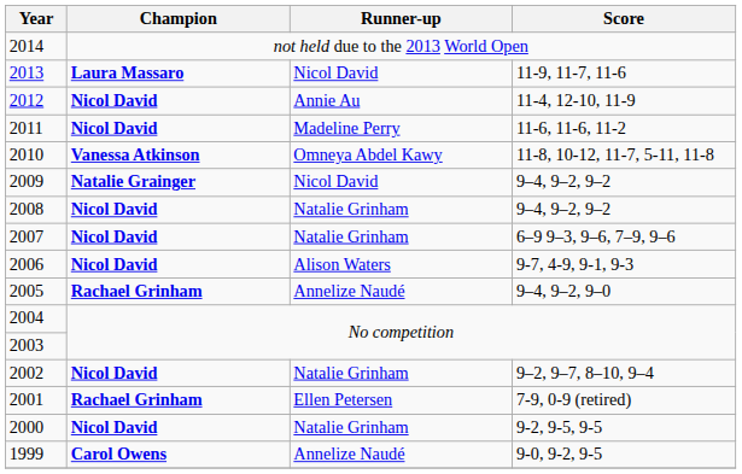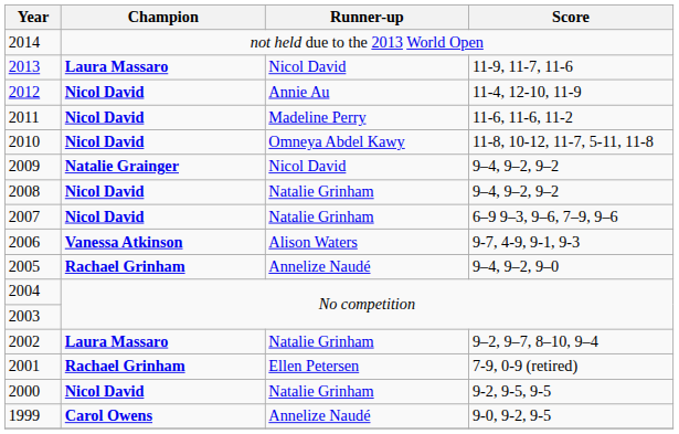 <table class=wikitable>
 <tr>
 <th width="50">Year</th>
 <th width="200">Champion</th>
 <th width="200">Runner-up</th>
 <th width="200">Score</th>
 </tr>
 <tr>
 <td>2014</td>
 <td rowspan=1 colspan=3 align="center"><em>not held</em> due to the <a href='#'>2013</a> <a href='#'>World Open</a></td>
 </tr>
 <tr>
 <td><a href='#'>2013</a></td>
 <td> <strong><a href='#'>Laura Massaro</a></strong></td>
 <td> <a href='#'>Nicol David</a></td>
 <td>11-9, 11-7, 11-6</td>
 </tr>
 <tr>
 <td><a href='#'>2012</a></td>
 <td> <strong><a href='#'>Nicol David</a></strong></td>
 <td> <a href='#'>Annie Au</a></td>
 <td>11-4, 12-10, 11-9</td>
 </tr>
 <tr>
 <td>2011</td>
 <td> <strong><a href='#'>Nicol David</a></strong></td>
 <td> <a href='#'>Madeline Perry</a></td>
 <td>11-6, 11-6, 11-2</td>
 </tr>
 <tr>
 <td>2010</td>
-<td> <strong><a href='#'>Vanessa Atkinson</a></strong></td>
+<td> <strong><a href='#'>Nicol David</a></strong></td>
 <td> <a href='#'>Omneya Abdel Kawy</a></td>
 <td>11-8, 10-12, 11-7, 5-11, 11-8</td>
 </tr>
 <tr>
 <td>2009</td>
 <td> <strong><a href='#'>Natalie Grainger</a></strong></td>
 <td> <a href='#'>Nicol David</a></td>
 <td>9–4, 9–2, 9–2</td>
 </tr>
 <tr>
 <td>2008</td>
 <td> <strong><a href='#'>Nicol David</a></strong></td>
 <td> <a href='#'>Natalie Grinham</a></td>
 <td>9–4, 9–2, 9–2</td>
 </tr>
 <tr>
 <td>2007</td>
 <td> <strong><a href='#'>Nicol David</a></strong></td>
 <td> <a href='#'>Natalie Grinham</a></td>
 <td>6–9 9–3, 9–6, 7–9, 9–6</td>
 </tr>
 <tr>
 <td>2006</td>
-<td> <strong><a href='#'>Nicol David</a></strong></td>
+<td> <strong><a href='#'>Vanessa Atkinson</a></strong></td>
 <td> <a href='#'>Alison Waters</a></td>
 <td>9-7, 4-9, 9-1, 9-3</td>
 </tr>
 <tr>
 <td>2005</td>
 <td> <strong><a href='#'>Rachael Grinham</a></strong></td>
 <td> <a href='#'>Annelize Naudé</a></td>
 <td>9–4, 9–2, 9–0</td>
 </tr>
 <tr>
 <td>2004</td>
 <td rowspan=2 colspan=3 align="center"><em>No competition</em></td>
 </tr>
 <tr>
 <td>2003</td>
 </tr>
 <tr>
 <td>2002</td>
-<td> <strong><a href='#'>Nicol David</a></strong></td>
+<td> <strong><a href='#'>Laura Massaro</a></strong></td>
 <td> <a href='#'>Natalie Grinham</a></td>
 <td>9–2, 9–7, 8–10, 9–4</td>
 </tr>
 <tr>
 <td>2001</td>
 <td> <strong><a href='#'>Rachael Grinham</a></strong></td>
 <td> <a href='#'>Ellen Petersen</a></td>
 <td>7-9, 0-9 (retired)</td>
 </tr>
 <tr>
 <td>2000</td>
 <td> <strong><a href='#'>Nicol David</a></strong></td>
 <td> <a href='#'>Natalie Grinham</a></td>
 <td>9-2, 9-5, 9-5</td>
 </tr>
 <tr>
 <td>1999</td>
 <td> <strong><a href='#'>Carol Owens</a></strong></td>
 <td> <a href='#'>Annelize Naudé</a></td>
 <td>9-0, 9-2, 9-5</td>
 </tr>
 <tr>
 </tr>
 </table>
